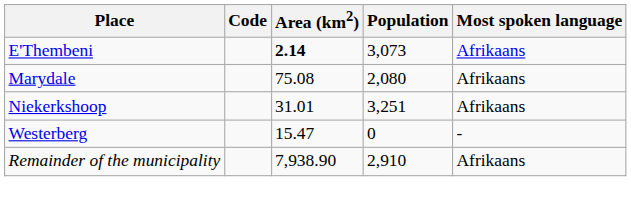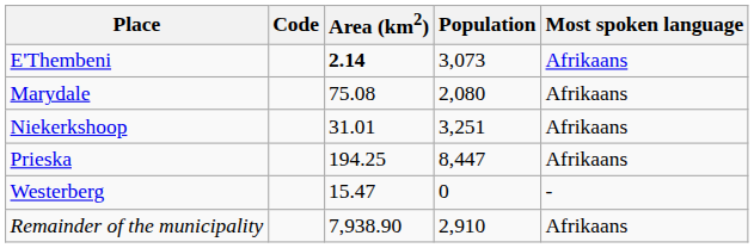 <table class="wikitable sortable">
 <tr>
 <th>Place</th>
 <th>Code</th>
 <th>Area (km<sup>2</sup>)</th>
 <th>Population</th>
 <th>Most spoken language</th>
 </tr>
 <tr>
 <td><a href='#'>E'Thembeni</a></td>
 <td></td>
 <td><strong>2.14</strong></td>
 <td>3,073</td>
 <td><a href='#'>Afrikaans</a></td>
 </tr>
 <tr>
 <td><a href='#'>Marydale</a></td>
 <td></td>
 <td>75.08</td>
 <td>2,080</td>
 <td>Afrikaans</td>
 </tr>
 <tr>
 <td><a href='#'>Niekerkshoop</a></td>
 <td></td>
 <td>31.01</td>
 <td>3,251</td>
 <td>Afrikaans</td>
 </tr>
 <tr>
+<td><a href='#'>Prieska</a></td>
+<td></td>
+<td>194.25</td>
+<td>8,447</td>
+<td>Afrikaans</td>
+</tr>
+<tr>
 <td><a href='#'>Westerberg</a></td>
 <td></td>
 <td>15.47</td>
 <td>0</td>
 <td>-</td>
 </tr>
 <tr>
 <td><em>Remainder of the municipality</em></td>
 <td></td>
 <td>7,938.90</td>
 <td>2,910</td>
 <td>Afrikaans</td>
 </tr>
 </table>
